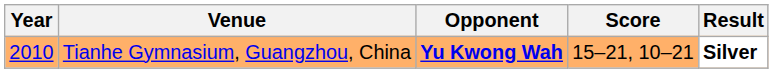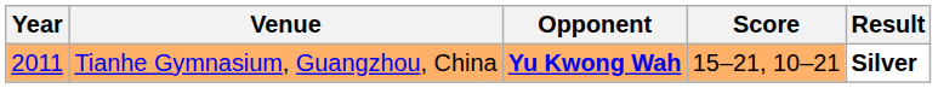 <table class="sortable wikitable" style="font-size: 90%;">
 <tr>
 <th>Year</th>
 <th>Venue</th>
 <th>Opponent</th>
 <th>Score</th>
 <th>Result</th>
 </tr>
 <tr style="background:#FFB069">
-<td align="center"><a href='#'>2010</a></td>
+<td align="center"><a href='#'>2011</a></td>
 <td align="left"><a href='#'>Tianhe Gymnasium</a>, <a href='#'>Guangzhou</a>, China</td>
 <td align="left"><strong> <a href='#'>Yu Kwong Wah</a></strong></td>
 <td align="left">15–21, 10–21</td>
 <td style="text-align:left; background:white"> <strong>Silver</strong></td>
 </tr>
 </table>
